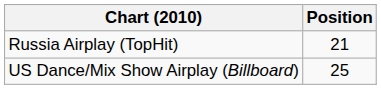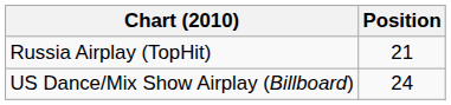 <table class="wikitable sortable">
 <tr>
 <th>Chart (2010)</th>
 <th>Position</th>
 </tr>
 <tr>
 <td>Russia Airplay (TopHit)</td>
 <td style="text-align:center">21</td>
 </tr>
 <tr>
 <td>US Dance/Mix Show Airplay (<em>Billboard</em>)</td>
-<td align="center">25</td>
+<td align="center">24</td>
 </tr>
 </table>
